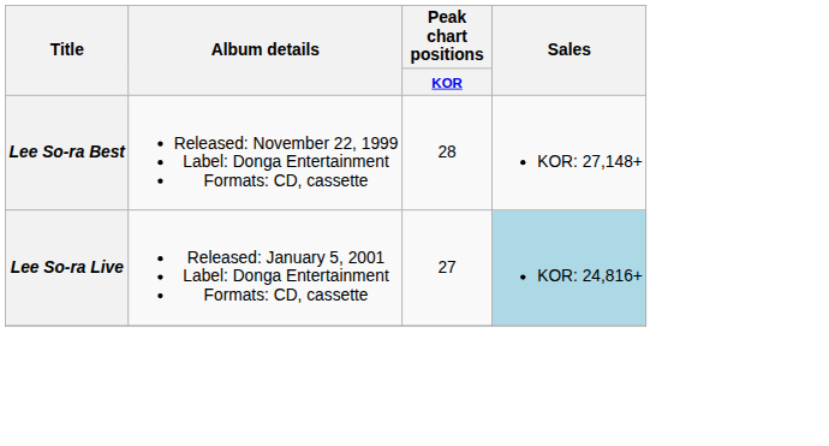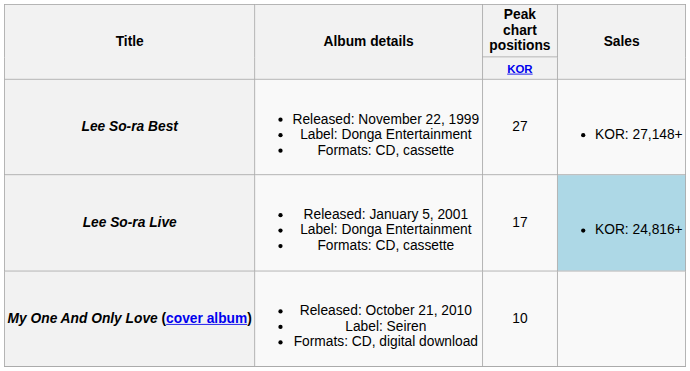 <table class="wikitable plainrowheaders" style="text-align:center;">
 <tr>
 <th scope="col" rowspan="2">Title</th>
 <th scope="col" rowspan="2">Album details</th>
 <th scope="col" colspan="1" style="width:5em;">Peak chart positions</th>
 <th scope="col" rowspan="2">Sales</th>
 </tr>
 <tr>
 <th><small><a href='#'>KOR</a></small><br></th>
 </tr>
 <tr>
 <th scope="row"><em>Lee So-ra Best</em></th>
 <td><br><ul><li>Released: November 22, 1999</li><li>Label: Donga Entertainment</li><li>Formats: CD, cassette</li></ul></td>
-<td>28</td>
+<td>27</td>
 <td><br><ul><li>KOR: 27,148+</li></ul></td>
 </tr>
 <tr>
 <th scope="row"><em>Lee So-ra Live</em></th>
 <td><br><ul><li>Released: January 5, 2001</li><li>Label: Donga Entertainment</li><li>Formats: CD, cassette</li></ul></td>
-<td>27</td>
+<td>17</td>
 <td style="background: lightblue;"><br><ul><li>KOR: 24,816+</li></ul></td>
+</tr>
+<tr>
+<th scope="row"><em>My One And Only Love</em> (<a href='#'>cover album</a>)</th>
+<td><br><ul><li>Released: October 21, 2010</li><li>Label: Seiren</li><li>Formats: CD, digital download</li></ul></td>
+<td>10</td>
+<td></td>
 </tr>
 <tr>
 </tr>
 </table>
